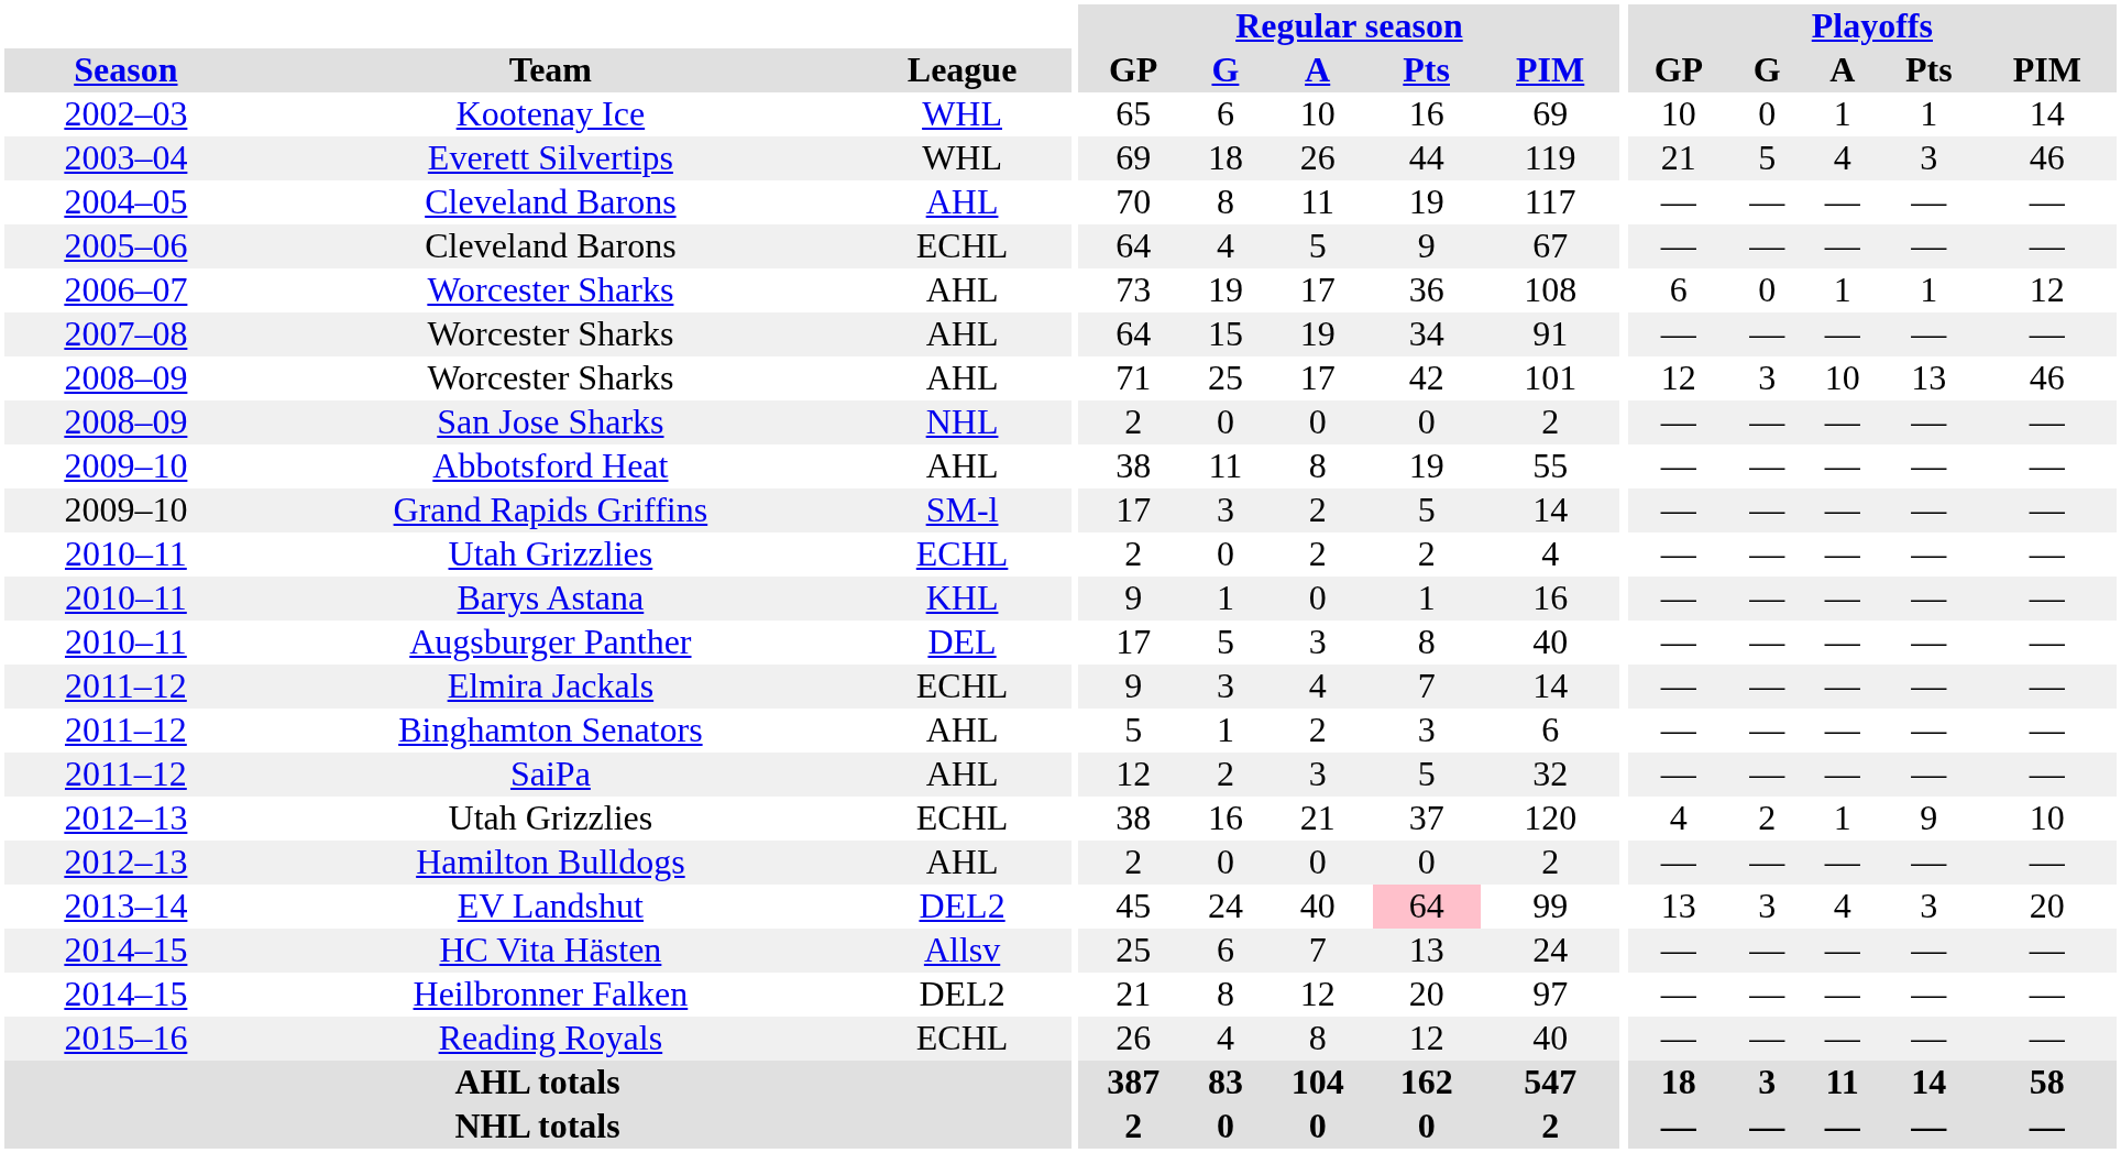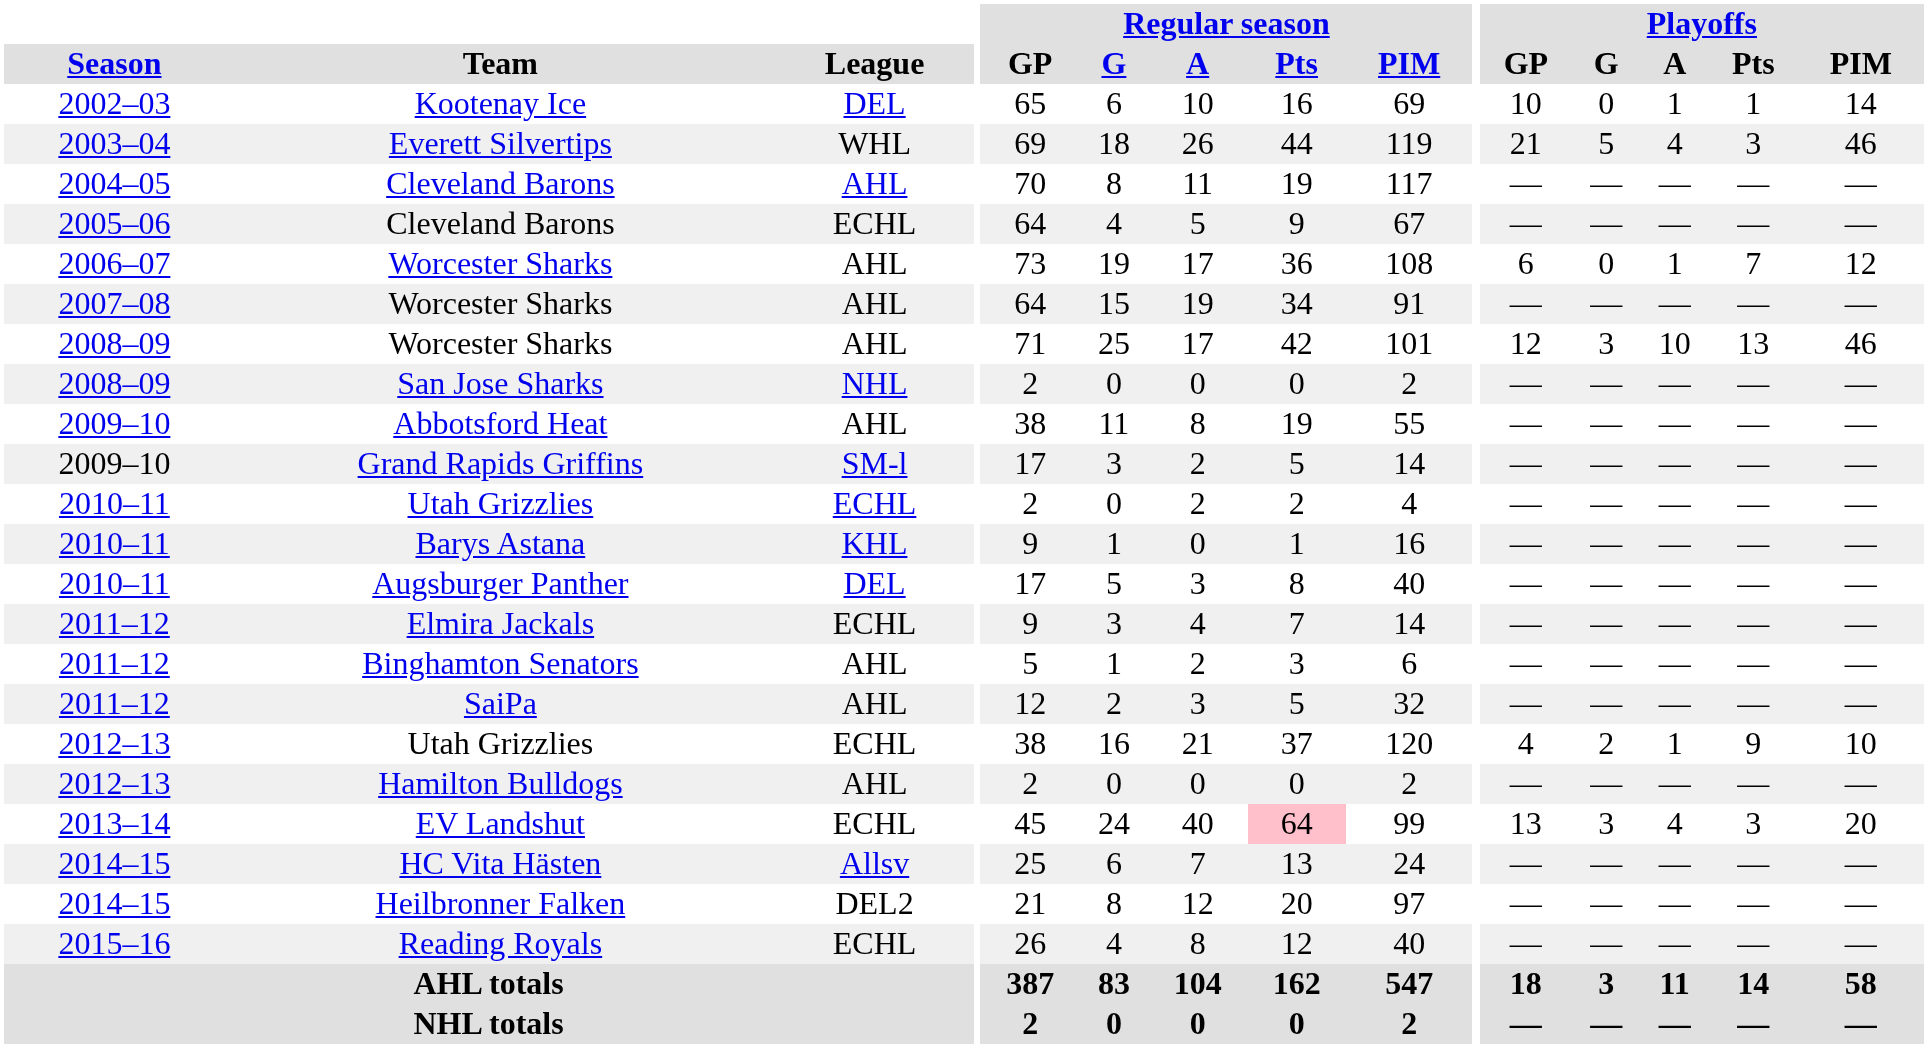 <table border="0" cellpadding="1" cellspacing="0" style="text-align:center; width:60em">
 <tr bgcolor="#e0e0e0">
 <th colspan="3" bgcolor="#ffffff"></th>
 <th rowspan="100" bgcolor="#ffffff"></th>
 <th colspan="5"><a href='#'>Regular season</a></th>
 <th rowspan="100" bgcolor="#ffffff"></th>
 <th colspan="5"><a href='#'>Playoffs</a></th>
 </tr>
 <tr bgcolor="#e0e0e0">
 <th><a href='#'>Season</a></th>
 <th>Team</th>
 <th>League</th>
 <th>GP</th>
 <th><a href='#'>G</a></th>
 <th><a href='#'>A</a></th>
 <th><a href='#'>Pts</a></th>
 <th><a href='#'>PIM</a></th>
 <th>GP</th>
 <th>G</th>
 <th>A</th>
 <th>Pts</th>
 <th>PIM</th>
 </tr>
 <tr ALIGN="center">
 <td><a href='#'>2002–03</a></td>
 <td><a href='#'>Kootenay Ice</a></td>
-<td><a href='#'>WHL</a></td>
+<td><a href='#'>DEL</a></td>
 <td>65</td>
 <td>6</td>
 <td>10</td>
 <td>16</td>
 <td>69</td>
 <td>10</td>
 <td>0</td>
 <td>1</td>
 <td>1</td>
 <td>14</td>
 </tr>
 <tr ALIGN="center" bgcolor="#f0f0f0">
 <td><a href='#'>2003–04</a></td>
 <td><a href='#'>Everett Silvertips</a></td>
 <td>WHL</td>
 <td>69</td>
 <td>18</td>
 <td>26</td>
 <td>44</td>
 <td>119</td>
 <td>21</td>
 <td>5</td>
 <td>4</td>
 <td>3</td>
 <td>46</td>
 </tr>
 <tr ALIGN="center">
 <td><a href='#'>2004–05</a></td>
 <td><a href='#'>Cleveland Barons</a></td>
 <td><a href='#'>AHL</a></td>
 <td>70</td>
 <td>8</td>
 <td>11</td>
 <td>19</td>
 <td>117</td>
 <td>—</td>
 <td>—</td>
 <td>—</td>
 <td>—</td>
 <td>—</td>
 </tr>
 <tr ALIGN="center" bgcolor="#f0f0f0">
 <td><a href='#'>2005–06</a></td>
 <td>Cleveland Barons</td>
 <td>ECHL</td>
 <td>64</td>
 <td>4</td>
 <td>5</td>
 <td>9</td>
 <td>67</td>
 <td>—</td>
 <td>—</td>
 <td>—</td>
 <td>—</td>
 <td>—</td>
 </tr>
 <tr ALIGN="center">
 <td><a href='#'>2006–07</a></td>
 <td><a href='#'>Worcester Sharks</a></td>
 <td>AHL</td>
 <td>73</td>
 <td>19</td>
 <td>17</td>
 <td>36</td>
 <td>108</td>
 <td>6</td>
 <td>0</td>
 <td>1</td>
-<td>1</td>
+<td>7</td>
 <td>12</td>
 </tr>
 <tr ALIGN="center" bgcolor="#f0f0f0">
 <td><a href='#'>2007–08</a></td>
 <td>Worcester Sharks</td>
 <td>AHL</td>
 <td>64</td>
 <td>15</td>
 <td>19</td>
 <td>34</td>
 <td>91</td>
 <td>—</td>
 <td>—</td>
 <td>—</td>
 <td>—</td>
 <td>—</td>
 </tr>
 <tr ALIGN="center">
 <td><a href='#'>2008–09</a></td>
 <td>Worcester Sharks</td>
 <td>AHL</td>
 <td>71</td>
 <td>25</td>
 <td>17</td>
 <td>42</td>
 <td>101</td>
 <td>12</td>
 <td>3</td>
 <td>10</td>
 <td>13</td>
 <td>46</td>
 </tr>
 <tr ALIGN="center" bgcolor="#f0f0f0">
 <td><a href='#'>2008–09</a></td>
 <td><a href='#'>San Jose Sharks</a></td>
 <td><a href='#'>NHL</a></td>
 <td>2</td>
 <td>0</td>
 <td>0</td>
 <td>0</td>
 <td>2</td>
 <td>—</td>
 <td>—</td>
 <td>—</td>
 <td>—</td>
 <td>—</td>
 </tr>
 <tr ALIGN="center">
 <td><a href='#'>2009–10</a></td>
 <td><a href='#'>Abbotsford Heat</a></td>
 <td>AHL</td>
 <td>38</td>
 <td>11</td>
 <td>8</td>
 <td>19</td>
 <td>55</td>
 <td>—</td>
 <td>—</td>
 <td>—</td>
 <td>—</td>
 <td>—</td>
 </tr>
 <tr ALIGN="center" bgcolor="#f0f0f0">
 <td>2009–10</td>
 <td><a href='#'>Grand Rapids Griffins</a></td>
 <td><a href='#'>SM-l</a></td>
 <td>17</td>
 <td>3</td>
 <td>2</td>
 <td>5</td>
 <td>14</td>
 <td>—</td>
 <td>—</td>
 <td>—</td>
 <td>—</td>
 <td>—</td>
 </tr>
 <tr ALIGN="center">
 <td><a href='#'>2010–11</a></td>
 <td><a href='#'>Utah Grizzlies</a></td>
 <td><a href='#'>ECHL</a></td>
 <td>2</td>
 <td>0</td>
 <td>2</td>
 <td>2</td>
 <td>4</td>
 <td>—</td>
 <td>—</td>
 <td>—</td>
 <td>—</td>
 <td>—</td>
 </tr>
 <tr ALIGN="center" bgcolor="#f0f0f0">
 <td><a href='#'>2010–11</a></td>
 <td><a href='#'>Barys Astana</a></td>
 <td><a href='#'>KHL</a></td>
 <td>9</td>
 <td>1</td>
 <td>0</td>
 <td>1</td>
 <td>16</td>
 <td>—</td>
 <td>—</td>
 <td>—</td>
 <td>—</td>
 <td>—</td>
 </tr>
 <tr ALIGN="center">
 <td><a href='#'>2010–11</a></td>
 <td><a href='#'>Augsburger Panther</a></td>
 <td><a href='#'>DEL</a></td>
 <td>17</td>
 <td>5</td>
 <td>3</td>
 <td>8</td>
 <td>40</td>
 <td>—</td>
 <td>—</td>
 <td>—</td>
 <td>—</td>
 <td>—</td>
 </tr>
 <tr ALIGN="center" bgcolor="#f0f0f0">
 <td><a href='#'>2011–12</a></td>
 <td><a href='#'>Elmira Jackals</a></td>
 <td>ECHL</td>
 <td>9</td>
 <td>3</td>
 <td>4</td>
 <td>7</td>
 <td>14</td>
 <td>—</td>
 <td>—</td>
 <td>—</td>
 <td>—</td>
 <td>—</td>
 </tr>
 <tr ALIGN="center">
 <td><a href='#'>2011–12</a></td>
 <td><a href='#'>Binghamton Senators</a></td>
 <td>AHL</td>
 <td>5</td>
 <td>1</td>
 <td>2</td>
 <td>3</td>
 <td>6</td>
 <td>—</td>
 <td>—</td>
 <td>—</td>
 <td>—</td>
 <td>—</td>
 </tr>
 <tr ALIGN="center" bgcolor="#f0f0f0">
 <td><a href='#'>2011–12</a></td>
 <td><a href='#'>SaiPa</a></td>
 <td>AHL</td>
 <td>12</td>
 <td>2</td>
 <td>3</td>
 <td>5</td>
 <td>32</td>
 <td>—</td>
 <td>—</td>
 <td>—</td>
 <td>—</td>
 <td>—</td>
 </tr>
 <tr ALIGN="center">
 <td><a href='#'>2012–13</a></td>
 <td>Utah Grizzlies</td>
 <td>ECHL</td>
 <td>38</td>
 <td>16</td>
 <td>21</td>
 <td>37</td>
 <td>120</td>
 <td>4</td>
 <td>2</td>
 <td>1</td>
 <td>9</td>
 <td>10</td>
 </tr>
 <tr ALIGN="center" bgcolor="#f0f0f0">
 <td><a href='#'>2012–13</a></td>
 <td><a href='#'>Hamilton Bulldogs</a></td>
 <td>AHL</td>
 <td>2</td>
 <td>0</td>
 <td>0</td>
 <td>0</td>
 <td>2</td>
 <td>—</td>
 <td>—</td>
 <td>—</td>
 <td>—</td>
 <td>—</td>
 </tr>
 <tr ALIGN="center">
 <td><a href='#'>2013–14</a></td>
 <td><a href='#'>EV Landshut</a></td>
-<td><a href='#'>DEL2</a></td>
+<td>ECHL</td>
 <td>45</td>
 <td>24</td>
 <td>40</td>
 <td style="background: pink;">64</td>
 <td>99</td>
 <td>13</td>
 <td>3</td>
 <td>4</td>
 <td>3</td>
 <td>20</td>
 </tr>
 <tr ALIGN="center" bgcolor="#f0f0f0">
 <td><a href='#'>2014–15</a></td>
 <td><a href='#'>HC Vita Hästen</a></td>
 <td><a href='#'>Allsv</a></td>
 <td>25</td>
 <td>6</td>
 <td>7</td>
 <td>13</td>
 <td>24</td>
 <td>—</td>
 <td>—</td>
 <td>—</td>
 <td>—</td>
 <td>—</td>
 </tr>
 <tr ALIGN="center">
 <td><a href='#'>2014–15</a></td>
 <td><a href='#'>Heilbronner Falken</a></td>
 <td>DEL2</td>
 <td>21</td>
 <td>8</td>
 <td>12</td>
 <td>20</td>
 <td>97</td>
 <td>—</td>
 <td>—</td>
 <td>—</td>
 <td>—</td>
 <td>—</td>
 </tr>
 <tr ALIGN="center" bgcolor="#f0f0f0">
 <td><a href='#'>2015–16</a></td>
 <td><a href='#'>Reading Royals</a></td>
 <td>ECHL</td>
 <td>26</td>
 <td>4</td>
 <td>8</td>
 <td>12</td>
 <td>40</td>
 <td>—</td>
 <td>—</td>
 <td>—</td>
 <td>—</td>
 <td>—</td>
 </tr>
 <tr bgcolor="#e0e0e0">
 <th colspan="3">AHL totals</th>
 <th>387</th>
 <th>83</th>
 <th>104</th>
 <th>162</th>
 <th>547</th>
 <th>18</th>
 <th>3</th>
 <th>11</th>
 <th>14</th>
 <th>58</th>
 </tr>
 <tr bgcolor="#e0e0e0">
 <th colspan="3">NHL totals</th>
 <th>2</th>
 <th>0</th>
 <th>0</th>
 <th>0</th>
 <th>2</th>
 <th>—</th>
 <th>—</th>
 <th>—</th>
 <th>—</th>
 <th>—</th>
 </tr>
 </table>
